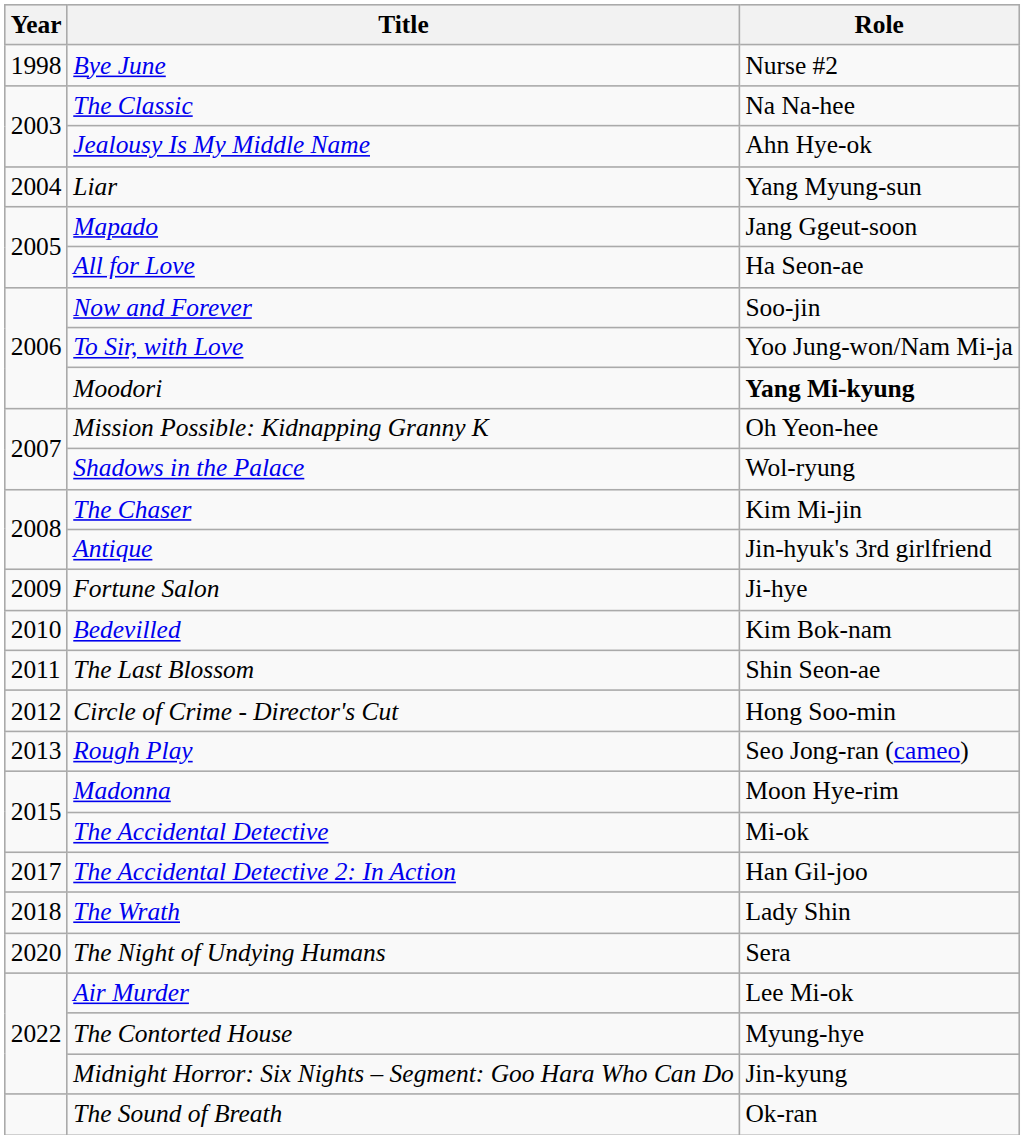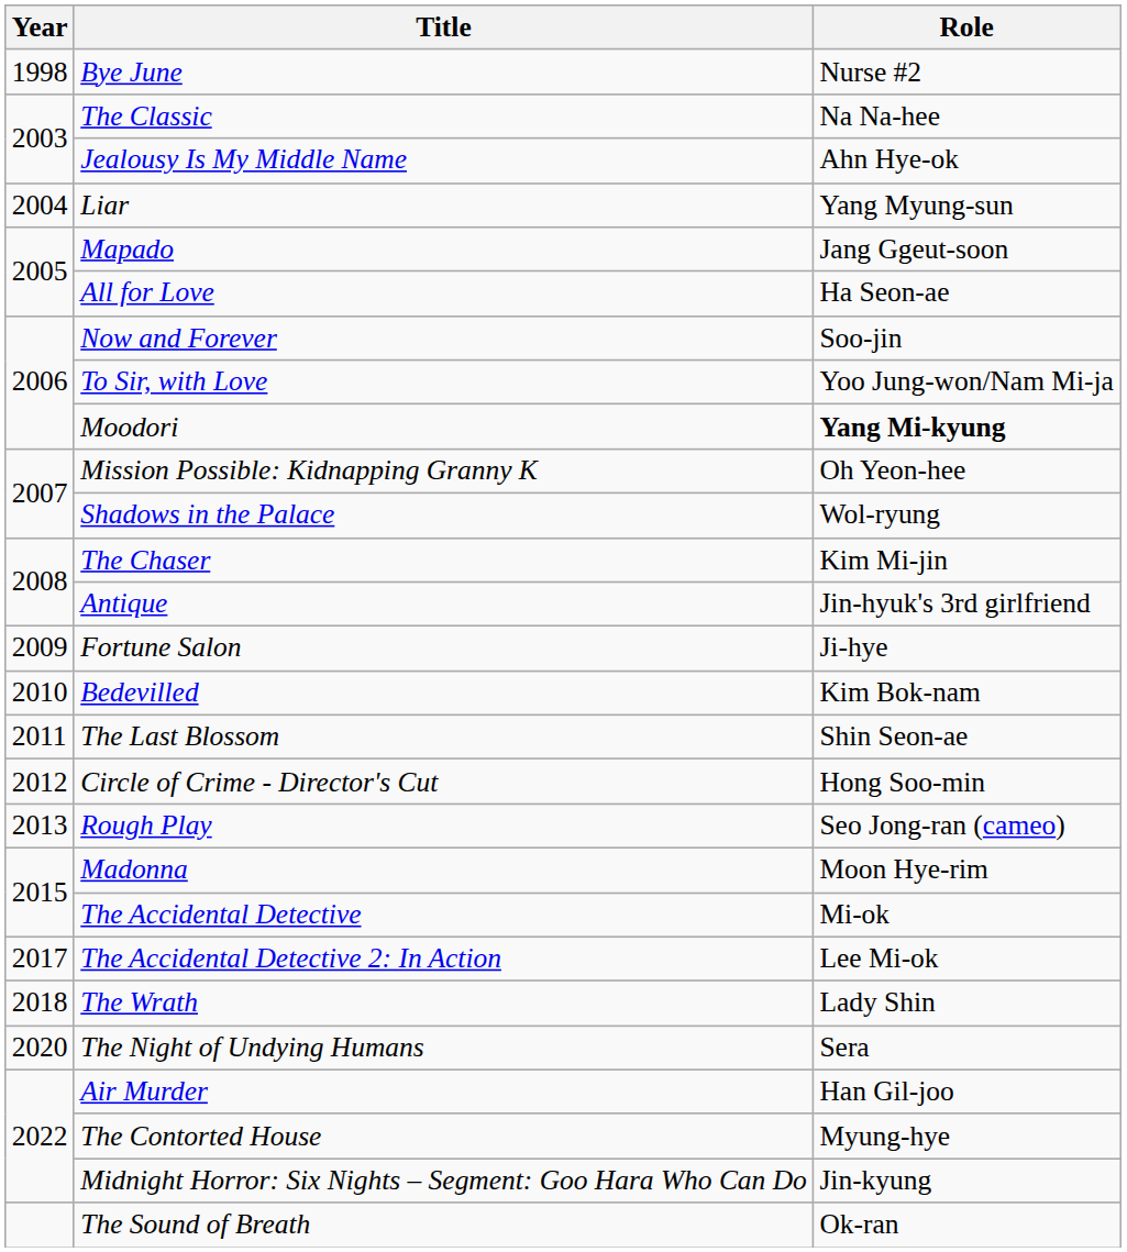 <table class="wikitable plainrowheaders sortable">
 <tr>
 <th>Year</th>
 <th>Title</th>
 <th>Role</th>
 </tr>
 <tr>
 <td>1998</td>
 <td><em><a href='#'>Bye June</a></em></td>
 <td>Nurse #2</td>
 </tr>
 <tr>
 <td rowspan=2>2003</td>
 <td><em><a href='#'>The Classic</a></em></td>
 <td>Na Na-hee</td>
 </tr>
 <tr>
 <td><em><a href='#'>Jealousy Is My Middle Name</a></em></td>
 <td>Ahn Hye-ok</td>
 </tr>
 <tr>
 <td>2004</td>
 <td><em>Liar</em></td>
 <td>Yang Myung-sun</td>
 </tr>
 <tr>
 <td rowspan=2>2005</td>
 <td><em><a href='#'>Mapado</a></em></td>
 <td>Jang Ggeut-soon</td>
 </tr>
 <tr>
 <td><em><a href='#'>All for Love</a></em></td>
 <td>Ha Seon-ae</td>
 </tr>
 <tr>
 <td rowspan=3>2006</td>
 <td><em><a href='#'>Now and Forever</a></em></td>
 <td>Soo-jin</td>
 </tr>
 <tr>
 <td><em><a href='#'>To Sir, with Love</a></em></td>
 <td>Yoo Jung-won/Nam Mi-ja</td>
 </tr>
 <tr>
 <td><em>Moodori</em></td>
 <td><strong>Yang Mi-kyung</strong></td>
 </tr>
 <tr>
 <td rowspan=2>2007</td>
 <td><em>Mission Possible: Kidnapping Granny K</em></td>
 <td>Oh Yeon-hee</td>
 </tr>
 <tr>
 <td><em><a href='#'>Shadows in the Palace</a></em></td>
 <td>Wol-ryung</td>
 </tr>
 <tr>
 <td rowspan=2>2008</td>
 <td><em><a href='#'>The Chaser</a></em></td>
 <td>Kim Mi-jin</td>
 </tr>
 <tr>
 <td><em><a href='#'>Antique</a></em></td>
 <td>Jin-hyuk's 3rd girlfriend</td>
 </tr>
 <tr>
 <td>2009</td>
 <td><em>Fortune Salon</em></td>
 <td>Ji-hye</td>
 </tr>
 <tr>
 <td>2010</td>
 <td><em><a href='#'>Bedevilled</a></em></td>
 <td>Kim Bok-nam</td>
 </tr>
 <tr>
 <td>2011</td>
 <td><em>The Last Blossom</em></td>
 <td>Shin Seon-ae</td>
 </tr>
 <tr>
 <td>2012</td>
 <td><em>Circle of Crime - Director's Cut</em></td>
 <td>Hong Soo-min</td>
 </tr>
 <tr>
 <td>2013</td>
 <td><em><a href='#'>Rough Play</a></em></td>
 <td>Seo Jong-ran (<a href='#'>cameo</a>)</td>
 </tr>
 <tr>
 <td rowspan=2>2015</td>
 <td><em><a href='#'>Madonna</a></em></td>
 <td>Moon Hye-rim</td>
 </tr>
 <tr>
 <td><em><a href='#'>The Accidental Detective</a></em></td>
 <td>Mi-ok</td>
 </tr>
 <tr>
 <td>2017</td>
 <td><em><a href='#'>The Accidental Detective 2: In Action</a></em></td>
-<td>Han Gil-joo </td>
+<td>Lee Mi-ok</td>
 </tr>
 <tr>
 <td>2018</td>
 <td><em><a href='#'>The Wrath</a></em></td>
 <td>Lady Shin</td>
 </tr>
 <tr>
 <td>2020</td>
 <td><em>The Night of Undying Humans</em></td>
 <td>Sera</td>
 </tr>
 <tr>
 <td rowspan=3>2022</td>
 <td><em><a href='#'>Air Murder</a></em></td>
-<td>Lee Mi-ok</td>
+<td>Han Gil-joo </td>
 </tr>
 <tr>
 <td><em>The Contorted House</em></td>
 <td>Myung-hye</td>
 </tr>
 <tr>
 <td><em>Midnight Horror: Six Nights – Segment: Goo Hara Who Can Do</em></td>
 <td>Jin-kyung</td>
 </tr>
 <tr>
 <td></td>
 <td><em>The Sound of Breath</em></td>
 <td>Ok-ran</td>
 </tr>
 </table>
